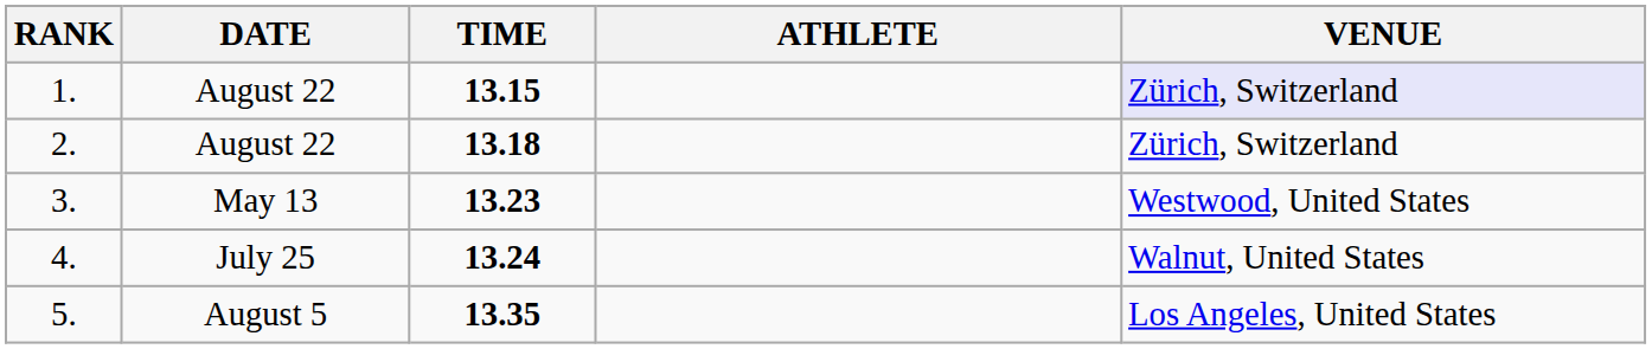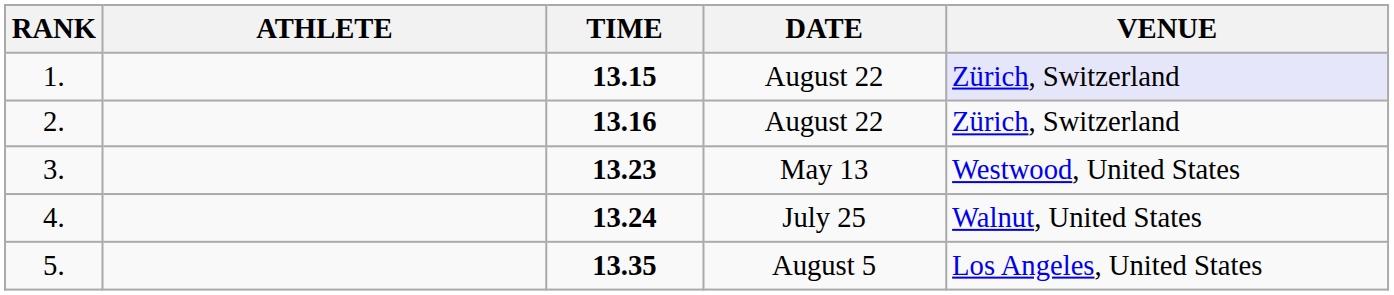 <table class="wikitable" style="border-collapse: collapse; font-size: 90%;">
 <tr>
 <th>RANK</th>
+<th align="center" style="width: 15em">ATHLETE</th>
+<th align="center" style="width: 5em">TIME</th>
 <th align="center" style="width: 8em">DATE</th>
-<th align="center" style="width: 5em">TIME</th>
-<th align="center" style="width: 15em">ATHLETE</th>
 <th align="center" style="width: 15em">VENUE</th>
 </tr>
 <tr>
 <td align="center">1.</td>
+<td></td>
+<td align="center"><strong>13.15</strong></td>
 <td align="center">August 22</td>
-<td align="center"><strong>13.15</strong></td>
-<td></td>
 <td style="background: lavender;"><a href='#'>Zürich</a>, Switzerland</td>
 </tr>
 <tr>
 <td align="center">2.</td>
+<td></td>
+<td align="center"><strong>13.16</strong></td>
 <td align="center">August 22</td>
-<td align="center"><strong>13.18</strong></td>
-<td></td>
 <td><a href='#'>Zürich</a>, Switzerland</td>
 </tr>
 <tr>
 <td align="center">3.</td>
+<td></td>
+<td align="center"><strong>13.23</strong></td>
 <td align="center">May 13</td>
-<td align="center"><strong>13.23</strong></td>
-<td></td>
 <td><a href='#'>Westwood</a>, United States</td>
 </tr>
 <tr>
 <td align="center">4.</td>
+<td></td>
+<td align="center"><strong>13.24</strong></td>
 <td align="center">July 25</td>
-<td align="center"><strong>13.24</strong></td>
-<td></td>
 <td><a href='#'>Walnut</a>, United States</td>
 </tr>
 <tr>
 <td align="center">5.</td>
+<td></td>
+<td align="center"><strong>13.35</strong></td>
 <td align="center">August 5</td>
-<td align="center"><strong>13.35</strong></td>
-<td></td>
 <td><a href='#'>Los Angeles</a>, United States</td>
 </tr>
 </table>
